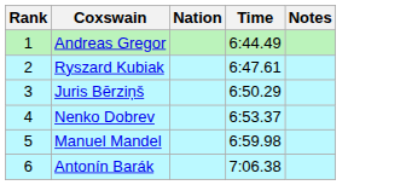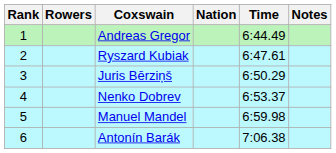 <table class="wikitable sortable" style="text-align:center">
 <tr>
 <th>Rank</th>
+<th>Rowers</th>
 <th>Coxswain</th>
 <th>Nation</th>
 <th>Time</th>
 <th>Notes</th>
 </tr>
 <tr bgcolor=bbf3bb>
 <td>1</td>
+<td align=left></td>
 <td align=left><a href='#'>Andreas Gregor</a></td>
 <td align=left></td>
 <td>6:44.49</td>
 <td></td>
 </tr>
 <tr bgcolor=bbf9ff>
 <td>2</td>
+<td align=left></td>
 <td align=left><a href='#'>Ryszard Kubiak</a></td>
 <td align=left></td>
 <td>6:47.61</td>
 <td></td>
 </tr>
 <tr bgcolor=bbf9ff>
 <td>3</td>
+<td align=left></td>
 <td align=left><a href='#'>Juris Bērziņš</a></td>
 <td align=left></td>
 <td>6:50.29</td>
 <td></td>
 </tr>
 <tr bgcolor=bbf9ff>
 <td>4</td>
+<td align=left></td>
 <td align=left><a href='#'>Nenko Dobrev</a></td>
 <td align=left></td>
 <td>6:53.37</td>
 <td></td>
 </tr>
 <tr bgcolor=bbf9ff>
 <td>5</td>
+<td align=left></td>
 <td align=left><a href='#'>Manuel Mandel</a></td>
 <td align=left></td>
 <td>6:59.98</td>
 <td></td>
 </tr>
 <tr bgcolor=bbf9ff>
 <td>6</td>
+<td align=left></td>
 <td align=left><a href='#'>Antonín Barák</a></td>
 <td align=left></td>
 <td>7:06.38</td>
 <td></td>
 </tr>
 </table>
